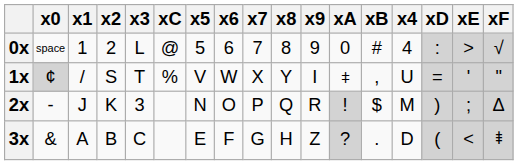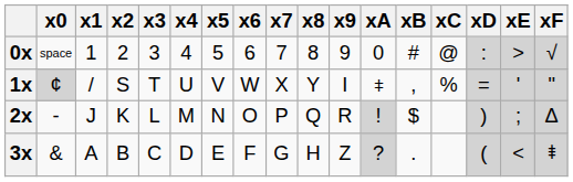 <table class=wikitable style="text-align:center" border=1>
 <tr>
 <th></th>
 <th>x0</th>
 <th>x1</th>
 <th>x2</th>
 <th>x3</th>
-<th>xC</th>
+<th>x4</th>
 <th>x5</th>
 <th>x6</th>
 <th>x7</th>
 <th>x8</th>
 <th>x9</th>
 <th>xA</th>
 <th>xB</th>
-<th>x4</th>
+<th>xC</th>
 <th>xD</th>
 <th>xE</th>
 <th>xF</th>
 </tr>
 <tr>
 <th>0x</th>
 <td style="font-size:60%">space</td>
 <td>1</td>
 <td>2</td>
-<td>L</td>
-<td>@</td>
+<td>3</td>
+<td>4</td>
 <td>5</td>
 <td>6</td>
 <td>7</td>
 <td>8</td>
 <td>9</td>
 <td>0</td>
 <td>#</td>
-<td>4</td>
+<td>@</td>
 <td bgcolor=lightgrey>:</td>
 <td bgcolor=lightgrey>></td>
 <td bgcolor=lightgrey>√</td>
 </tr>
 <tr>
 <th>1x</th>
 <td bgcolor=lightgrey>¢</td>
 <td>/</td>
 <td>S</td>
 <td>T</td>
-<td>%</td>
+<td>U</td>
 <td>V</td>
 <td>W</td>
 <td>X</td>
 <td>Y</td>
 <td>I</td>
 <td>⧧</td>
 <td>,</td>
-<td>U</td>
+<td>%</td>
 <td bgcolor=lightgrey>=</td>
 <td bgcolor=lightgrey>'</td>
 <td bgcolor=lightgrey>"</td>
 </tr>
 <tr>
 <th>2x</th>
 <td>-</td>
 <td>J</td>
 <td>K</td>
-<td>3</td>
-<td></td>
+<td>L</td>
+<td>M</td>
 <td>N</td>
 <td>O</td>
 <td>P</td>
 <td>Q</td>
 <td>R</td>
 <td bgcolor=lightgrey>!</td>
 <td>$</td>
-<td>M</td>
+<td></td>
 <td bgcolor=lightgrey>)</td>
 <td bgcolor=lightgrey>;</td>
 <td bgcolor=lightgrey>Δ</td>
 </tr>
 <tr>
 <th>3x</th>
 <td>&</td>
 <td>A</td>
 <td>B</td>
 <td>C</td>
-<td></td>
+<td>D</td>
 <td>E</td>
 <td>F</td>
 <td>G</td>
 <td>H</td>
 <td>Z</td>
 <td bgcolor=lightgrey>?</td>
 <td>.</td>
-<td>D</td>
+<td></td>
 <td bgcolor=lightgrey>(</td>
 <td bgcolor=lightgrey><</td>
 <td bgcolor=lightgrey>⯒</td>
 </tr>
 </table>
